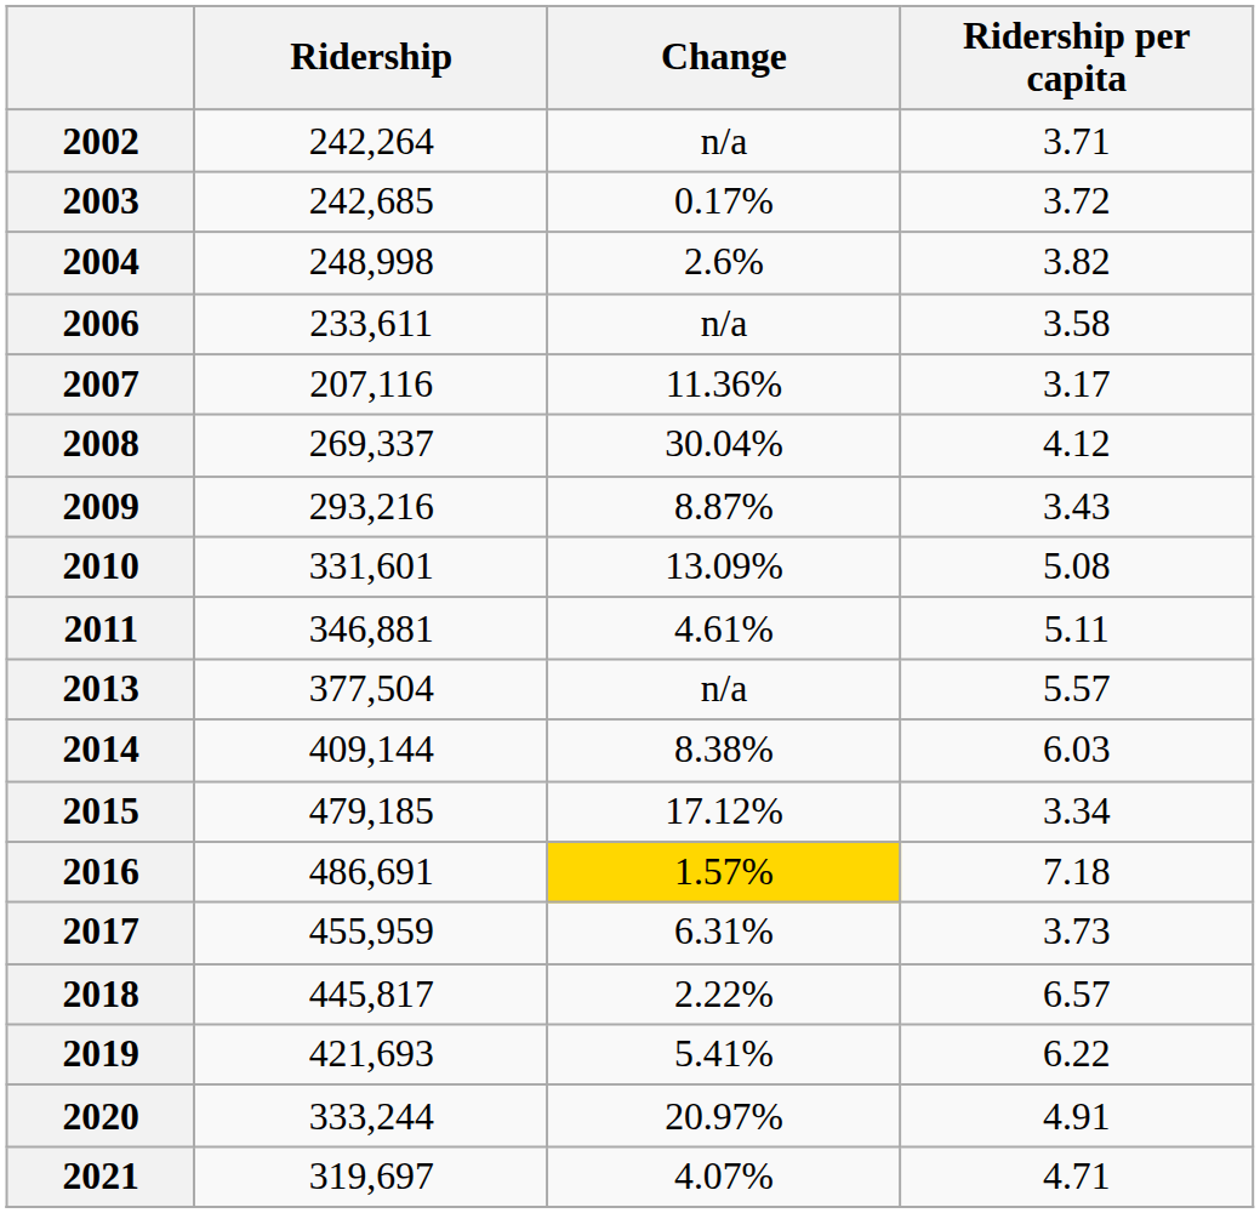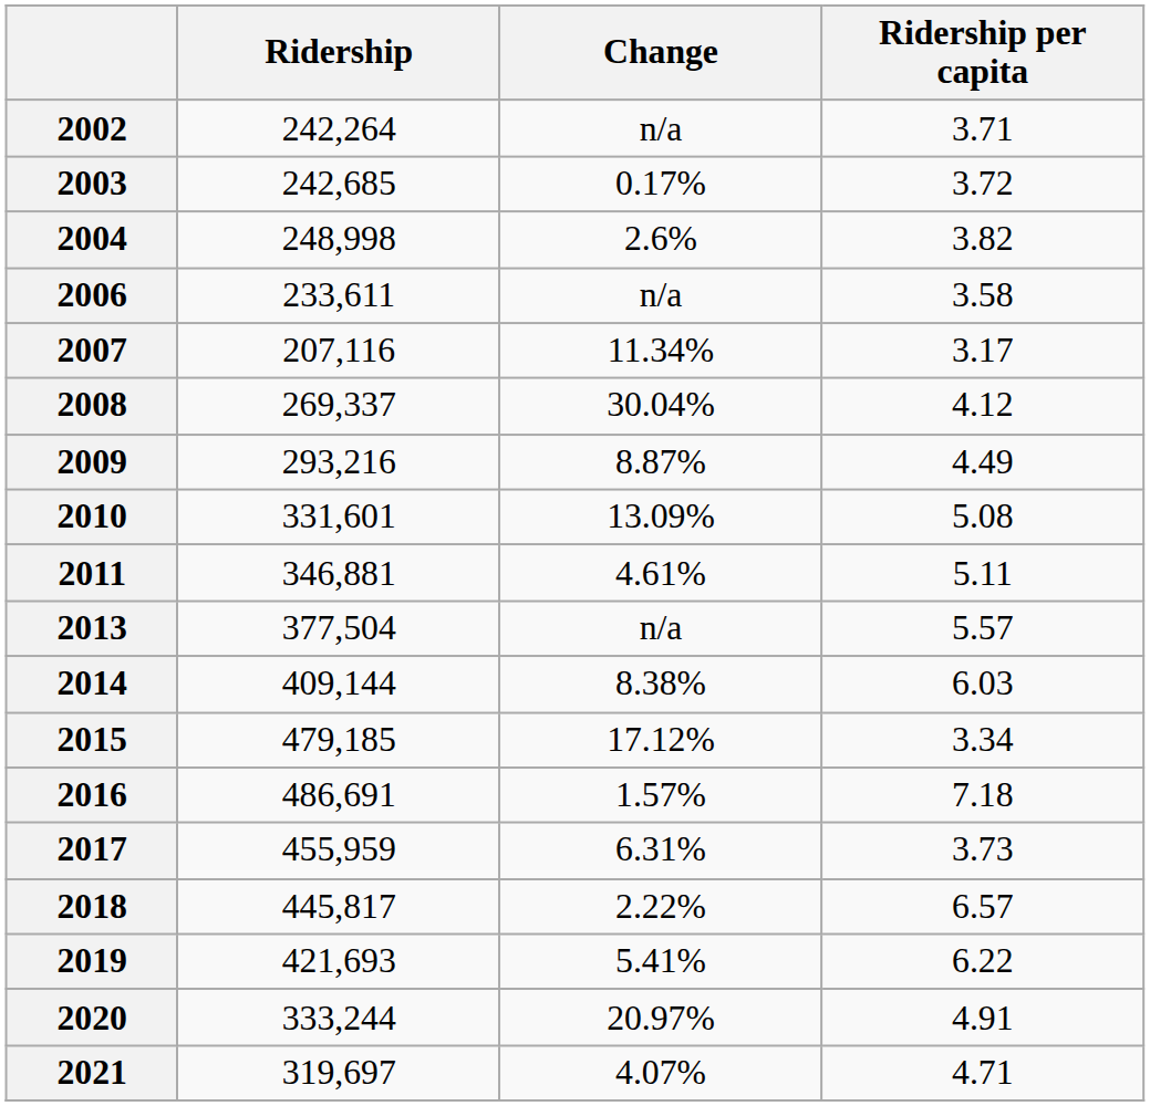 <table class="wikitable"  style="text-align:center; width:520px; margin:auto;">
 <tr>
 <th style="width:50px"></th>
 <th style="width:100px">Ridership</th>
 <th style="width:100px">Change</th>
 <th style="width:100px">Ridership per capita</th>
 </tr>
 <tr>
 <th>2002</th>
 <td>242,264</td>
 <td>n/a</td>
 <td>3.71</td>
 </tr>
 <tr>
 <th>2003</th>
 <td>242,685</td>
 <td>0.17%</td>
 <td>3.72</td>
 </tr>
 <tr>
 <th>2004</th>
 <td>248,998</td>
 <td>2.6%</td>
 <td>3.82</td>
 </tr>
 <tr>
 <th>2006</th>
 <td>233,611</td>
 <td>n/a</td>
 <td>3.58</td>
 </tr>
 <tr>
 <th>2007</th>
 <td>207,116</td>
-<td>11.36%</td>
+<td>11.34%</td>
 <td>3.17</td>
 </tr>
 <tr>
 <th>2008</th>
 <td>269,337</td>
 <td>30.04%</td>
 <td>4.12</td>
 </tr>
 <tr>
 <th>2009</th>
 <td>293,216</td>
 <td>8.87%</td>
-<td>3.43</td>
+<td>4.49</td>
 </tr>
 <tr>
 <th>2010</th>
 <td>331,601</td>
 <td>13.09%</td>
 <td>5.08</td>
 </tr>
 <tr>
 <th>2011</th>
 <td>346,881</td>
 <td>4.61%</td>
 <td>5.11</td>
 </tr>
 <tr>
 <th>2013</th>
 <td>377,504</td>
 <td>n/a</td>
 <td>5.57</td>
 </tr>
 <tr>
 <th>2014</th>
 <td>409,144</td>
 <td>8.38%</td>
 <td>6.03</td>
 </tr>
 <tr>
 <th>2015</th>
 <td>479,185</td>
 <td>17.12%</td>
 <td>3.34</td>
 </tr>
 <tr>
 <th>2016</th>
 <td>486,691</td>
-<td style="background: gold;">1.57%</td>
+<td>1.57%</td>
 <td>7.18</td>
 </tr>
 <tr>
 <th>2017</th>
 <td>455,959</td>
 <td>6.31%</td>
 <td>3.73</td>
 </tr>
 <tr>
 <th>2018</th>
 <td>445,817</td>
 <td>2.22%</td>
 <td>6.57</td>
 </tr>
 <tr>
 <th>2019</th>
 <td>421,693</td>
 <td>5.41%</td>
 <td>6.22</td>
 </tr>
 <tr>
 <th>2020</th>
 <td>333,244</td>
 <td>20.97%</td>
 <td>4.91</td>
 </tr>
 <tr>
 <th>2021</th>
 <td>319,697</td>
 <td>4.07%</td>
 <td>4.71</td>
 </tr>
 <tr>
 </tr>
 </table>
